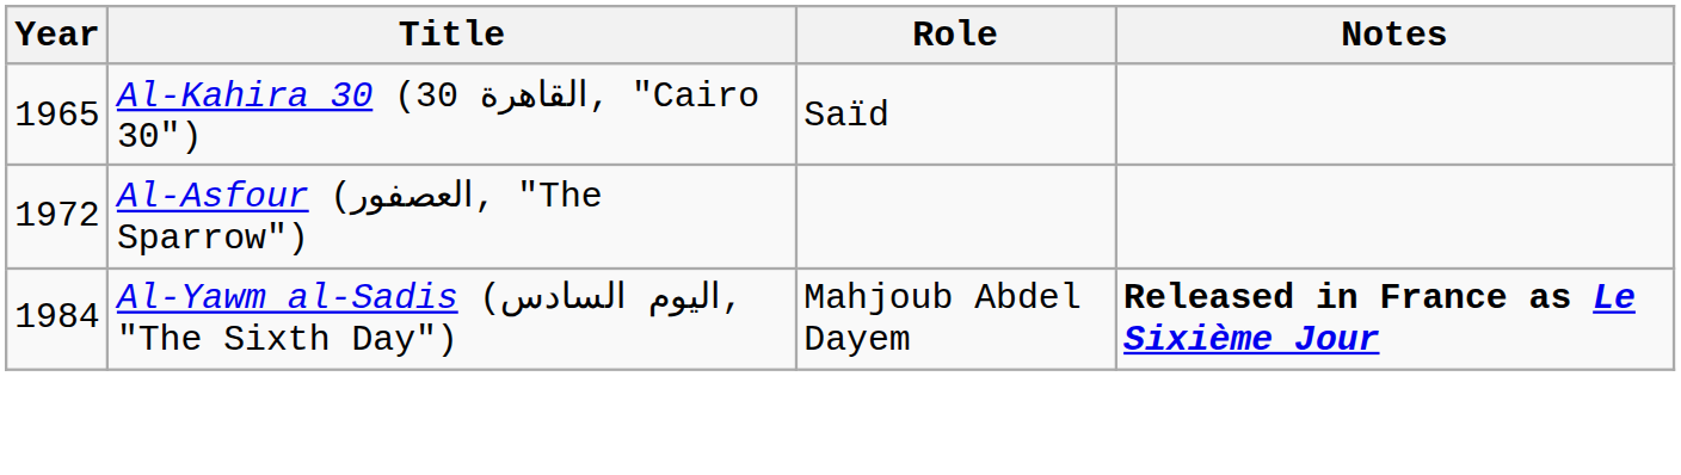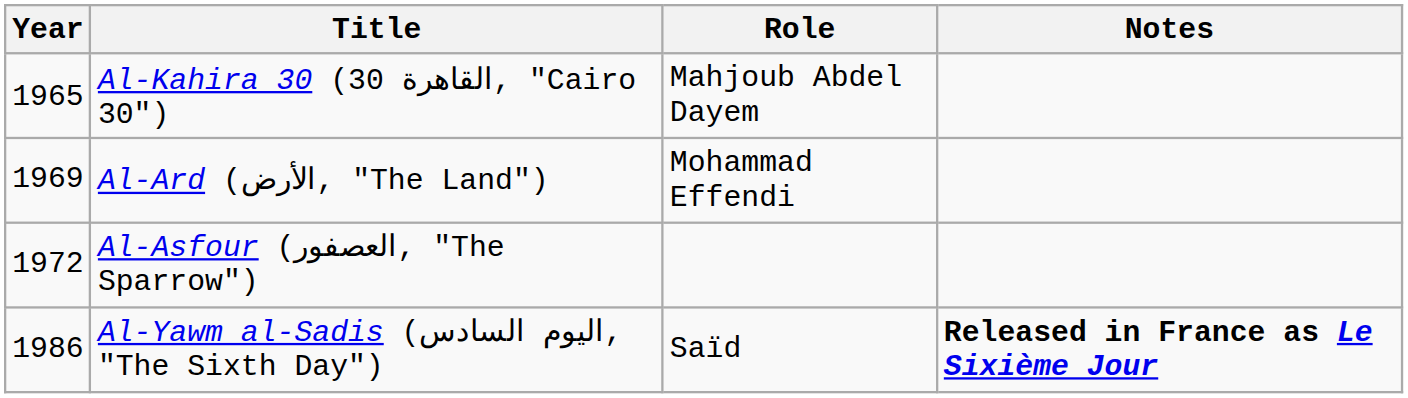 <table class="wikitable sortable">
 <tr>
 <th>Year</th>
 <th>Title</th>
 <th>Role</th>
 <th class="unsortable">Notes</th>
 </tr>
 <tr>
 <td>1965</td>
 <td><em><a href='#'>Al-Kahira 30</a></em> (القاهرة 30, "Cairo 30")</td>
-<td>Saïd</td>
+<td>Mahjoub Abdel Dayem</td>
+<td></td>
+</tr>
+<tr>
+<td>1969</td>
+<td><em><a href='#'>Al-Ard</a></em> (الأرض, "The Land")</td>
+<td>Mohammad Effendi</td>
 <td></td>
 </tr>
 <tr>
 <td>1972</td>
 <td><em><a href='#'>Al-Asfour</a></em> (العصفور, "The Sparrow")</td>
 <td></td>
 <td></td>
 </tr>
 <tr>
-<td>1984</td>
+<td>1986</td>
 <td><em><a href='#'>Al-Yawm al-Sadis</a></em> (اليوم السادس, "The Sixth Day")</td>
-<td>Mahjoub Abdel Dayem</td>
+<td>Saïd</td>
 <td><strong>Released in France as <em><a href='#'>Le Sixième Jour</a></em></strong></td>
 </tr>
 </table>
